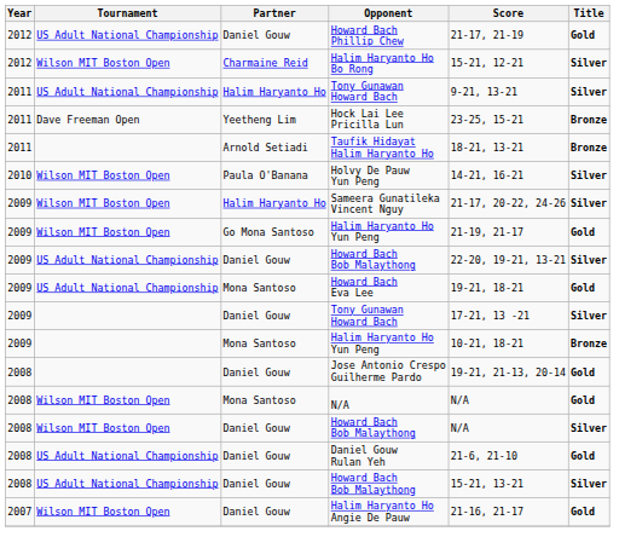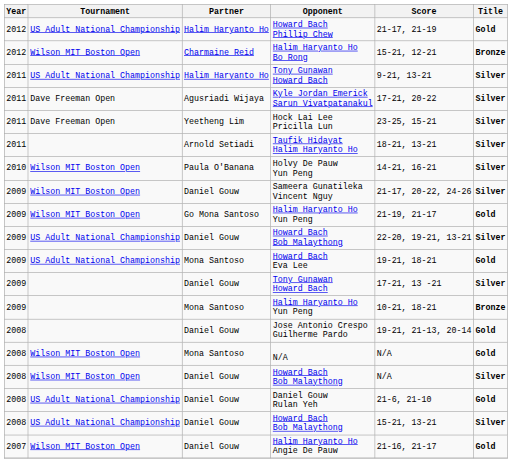 <table class="wikitable">
 <tr>
 <th>Year</th>
 <th>Tournament</th>
 <th>Partner</th>
 <th>Opponent</th>
 <th>Score</th>
 <th>Title</th>
 </tr>
 <tr>
 <td>2012</td>
 <td><a href='#'>US Adult National Championship</a></td>
-<td> Daniel Gouw</td>
+<td> <a href='#'>Halim Haryanto Ho</a></td>
 <td> <a href='#'>Howard Bach</a> <br>  <a href='#'>Phillip Chew</a></td>
 <td>21-17, 21-19</td>
 <td> <strong>Gold</strong></td>
 </tr>
 <tr>
 <td>2012</td>
 <td><a href='#'>Wilson MIT Boston Open</a></td>
 <td> <a href='#'>Charmaine Reid</a></td>
 <td> <a href='#'>Halim Haryanto Ho</a> <br>  <a href='#'>Bo Rong</a></td>
 <td>15-21, 12-21</td>
-<td> <strong>Silver</strong></td>
+<td> <strong>Bronze</strong></td>
 </tr>
 <tr>
 <td>2011</td>
 <td><a href='#'>US Adult National Championship</a></td>
 <td> <a href='#'>Halim Haryanto Ho</a></td>
 <td> <a href='#'>Tony Gunawan</a> <br>  <a href='#'>Howard Bach</a></td>
 <td>9-21, 13-21</td>
 <td> <strong>Silver</strong></td>
 </tr>
 <tr>
 <td>2011</td>
 <td>Dave Freeman Open</td>
+<td> Agusriadi Wijaya</td>
+<td> <a href='#'>Kyle Jordan Emerick</a> <br>  <a href='#'>Sarun Vivatpatanakul</a></td>
+<td>17-21, 20-22</td>
+<td> <strong>Silver</strong></td>
+</tr>
+<tr>
+<td>2011</td>
+<td>Dave Freeman Open</td>
 <td> Yeetheng Lim</td>
 <td> Hock Lai Lee <br>  Pricilla Lun</td>
 <td>23-25, 15-21</td>
-<td> <strong>Bronze</strong></td>
+<td> <strong>Silver</strong></td>
 </tr>
 <tr>
 <td>2011</td>
 <td></td>
 <td> Arnold Setiadi</td>
 <td> <a href='#'>Taufik Hidayat</a> <br>  <a href='#'>Halim Haryanto Ho</a></td>
 <td>18-21, 13-21</td>
-<td> <strong>Bronze</strong></td>
+<td> <strong>Silver</strong></td>
 </tr>
 <tr>
 <td>2010</td>
 <td><a href='#'>Wilson MIT Boston Open</a></td>
 <td> Paula O'Banana</td>
 <td> Holvy De Pauw <br>  Yun Peng</td>
 <td>14-21, 16-21</td>
 <td> <strong>Silver</strong></td>
 </tr>
 <tr>
 <td>2009</td>
 <td><a href='#'>Wilson MIT Boston Open</a></td>
-<td> <a href='#'>Halim Haryanto Ho</a></td>
+<td> Daniel Gouw</td>
 <td> Sameera Gunatileka <br>  Vincent Nguy</td>
 <td>21-17, 20-22, 24-26</td>
 <td> <strong>Silver</strong></td>
 </tr>
 <tr>
 <td>2009</td>
 <td><a href='#'>Wilson MIT Boston Open</a></td>
 <td> Go Mona Santoso</td>
 <td> <a href='#'>Halim Haryanto Ho</a> <br>  Yun Peng</td>
 <td>21-19, 21-17</td>
 <td> <strong>Gold</strong></td>
 </tr>
 <tr>
 <td>2009</td>
 <td><a href='#'>US Adult National Championship</a></td>
 <td> Daniel Gouw</td>
 <td> <a href='#'>Howard Bach</a> <br>  <a href='#'>Bob Malaythong</a></td>
 <td>22-20, 19-21, 13-21</td>
 <td> <strong>Silver</strong></td>
 </tr>
 <tr>
 <td>2009</td>
 <td><a href='#'>US Adult National Championship</a></td>
 <td> Mona Santoso</td>
 <td> <a href='#'>Howard Bach</a> <br>  Eva Lee</td>
 <td>19-21, 18-21</td>
 <td> <strong>Gold</strong></td>
 </tr>
 <tr>
 <td>2009</td>
 <td></td>
 <td> Daniel Gouw</td>
 <td> <a href='#'>Tony Gunawan</a> <br>  <a href='#'>Howard Bach</a></td>
 <td>17-21, 13 -21</td>
 <td> <strong>Silver</strong></td>
 </tr>
 <tr>
 <td>2009</td>
 <td></td>
 <td> Mona Santoso</td>
 <td> <a href='#'>Halim Haryanto Ho</a> <br>  Yun Peng</td>
 <td>10-21, 18-21</td>
 <td> <strong>Bronze</strong></td>
 </tr>
 <tr>
 <td>2008</td>
 <td></td>
 <td> Daniel Gouw</td>
 <td> Jose Antonio Crespo <br>  Guilherme Pardo</td>
 <td>19-21, 21-13, 20-14</td>
 <td> <strong>Gold</strong></td>
 </tr>
 <tr>
 <td>2008</td>
 <td><a href='#'>Wilson MIT Boston Open</a></td>
 <td> Mona Santoso</td>
 <td>  <br>  N/A</td>
 <td>N/A</td>
 <td> <strong>Gold</strong></td>
 </tr>
 <tr>
 <td>2008</td>
 <td><a href='#'>Wilson MIT Boston Open</a></td>
 <td> Daniel Gouw</td>
 <td> <a href='#'>Howard Bach</a> <br>  <a href='#'>Bob Malaythong</a></td>
 <td>N/A</td>
 <td> <strong>Silver</strong></td>
 </tr>
 <tr>
 <td>2008</td>
 <td><a href='#'>US Adult National Championship</a></td>
 <td> Daniel Gouw</td>
 <td> Daniel Gouw <br>  Rulan Yeh</td>
 <td>21-6, 21-10</td>
 <td> <strong>Gold</strong></td>
 </tr>
 <tr>
 <td>2008</td>
 <td><a href='#'>US Adult National Championship</a></td>
 <td> Daniel Gouw</td>
 <td> <a href='#'>Howard Bach</a> <br>  <a href='#'>Bob Malaythong</a></td>
 <td>15-21, 13-21</td>
 <td> <strong>Silver</strong></td>
 </tr>
 <tr>
 <td>2007</td>
 <td><a href='#'>Wilson MIT Boston Open</a></td>
 <td> Daniel Gouw</td>
 <td> <a href='#'>Halim Haryanto Ho</a> <br>  Angie De Pauw</td>
 <td>21-16, 21-17</td>
 <td> <strong>Gold</strong></td>
 </tr>
 <tr>
 </tr>
 </table>
